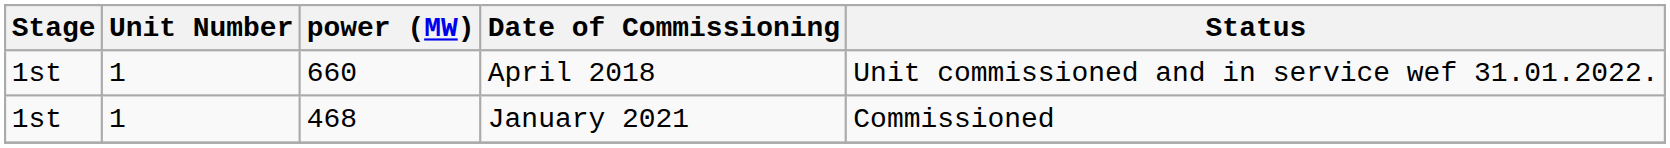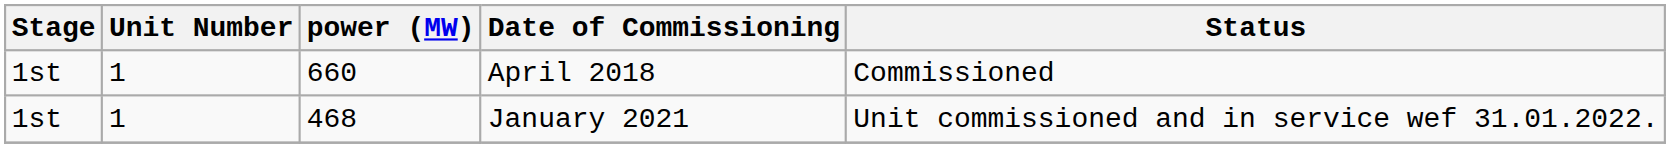 <table class="sortable wikitable">
 <tr>
 <th>Stage</th>
 <th>Unit Number</th>
 <th>power (<a href='#'>MW</a>)</th>
 <th>Date of Commissioning</th>
 <th>Status</th>
 </tr>
 <tr>
 <td>1st</td>
 <td>1</td>
 <td>660</td>
 <td>April 2018</td>
-<td>Unit commissioned and in service wef 31.01.2022.</td>
+<td>Commissioned </td>
 </tr>
 <tr>
 <td>1st</td>
 <td>1</td>
 <td>468</td>
 <td>January 2021</td>
-<td>Commissioned </td>
+<td>Unit commissioned and in service wef 31.01.2022.</td>
 </tr>
 <tr>
 </tr>
 </table>
